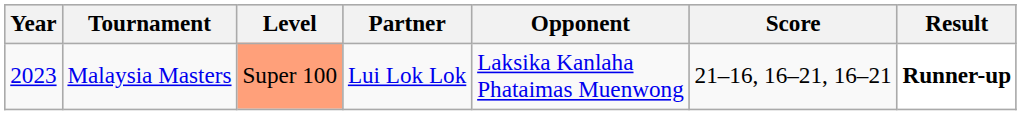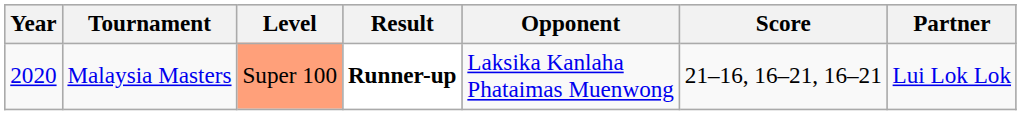 <table class="sortable wikitable" style="font-size: 90%;">
 <tr>
 <th>Year</th>
 <th>Tournament</th>
 <th>Level</th>
-<th>Partner</th>
+<th>Result</th>
 <th>Opponent</th>
 <th>Score</th>
-<th>Result</th>
+<th>Partner</th>
 </tr>
 <tr>
-<td align="center"><a href='#'>2023</a></td>
+<td align="center"><a href='#'>2020</a></td>
 <td align="left"><a href='#'>Malaysia Masters</a></td>
 <td align="left" style="background: lightsalmon;">Super 100</td>
-<td align="left"> <a href='#'>Lui Lok Lok</a></td>
+<td style="text-align:left; background:white"> <strong>Runner-up</strong></td>
 <td align="left"> <a href='#'>Laksika Kanlaha</a><br> <a href='#'>Phataimas Muenwong</a></td>
 <td align="left">21–16, 16–21, 16–21</td>
-<td style="text-align:left; background:white"> <strong>Runner-up</strong></td>
+<td align="left"> <a href='#'>Lui Lok Lok</a></td>
 </tr>
 </table>
